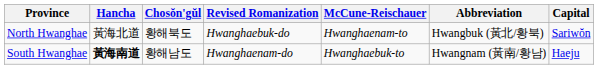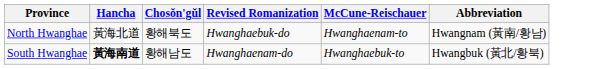 <table class="wikitable">
 <tr>
 <th>Province</th>
 <th><a href='#'>Hancha</a></th>
 <th><a href='#'>Chosŏn'gŭl</a></th>
 <th><a href='#'>Revised Romanization</a></th>
 <th><a href='#'>McCune-Reischauer</a></th>
 <th>Abbreviation</th>
-<th>Capital</th>
 </tr>
 <tr>
 <td><a href='#'>North Hwanghae</a></td>
 <td>黃海北道</td>
 <td>황해북도</td>
 <td><em>Hwanghaebuk-do</em></td>
 <td><em>Hwanghaenam-to</em></td>
-<td>Hwangbuk (黃北/황북)</td>
-<td><a href='#'>Sariwŏn</a></td>
+<td>Hwangnam (黃南/황남)</td>
 </tr>
 <tr>
 <td><a href='#'>South Hwanghae</a></td>
 <td><strong>黃海南道</strong></td>
 <td>황해남도</td>
 <td><em>Hwanghaenam-do</em></td>
 <td><em>Hwanghaebuk-to</em></td>
-<td>Hwangnam (黃南/황남)</td>
-<td><a href='#'>Haeju</a></td>
+<td>Hwangbuk (黃北/황북)</td>
 </tr>
 </table>
